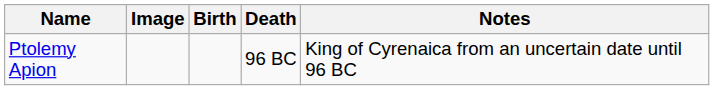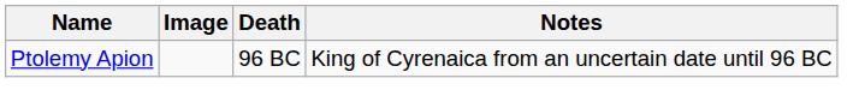 <table class="wikitable">
 <tr>
 <th>Name</th>
 <th>Image</th>
-<th>Birth</th>
 <th>Death</th>
 <th>Notes</th>
 </tr>
 <tr>
 <td><a href='#'>Ptolemy Apion</a></td>
 <td></td>
-<td></td>
 <td>96 BC</td>
 <td>King of Cyrenaica from an uncertain date until 96 BC</td>
 </tr>
 </table>
